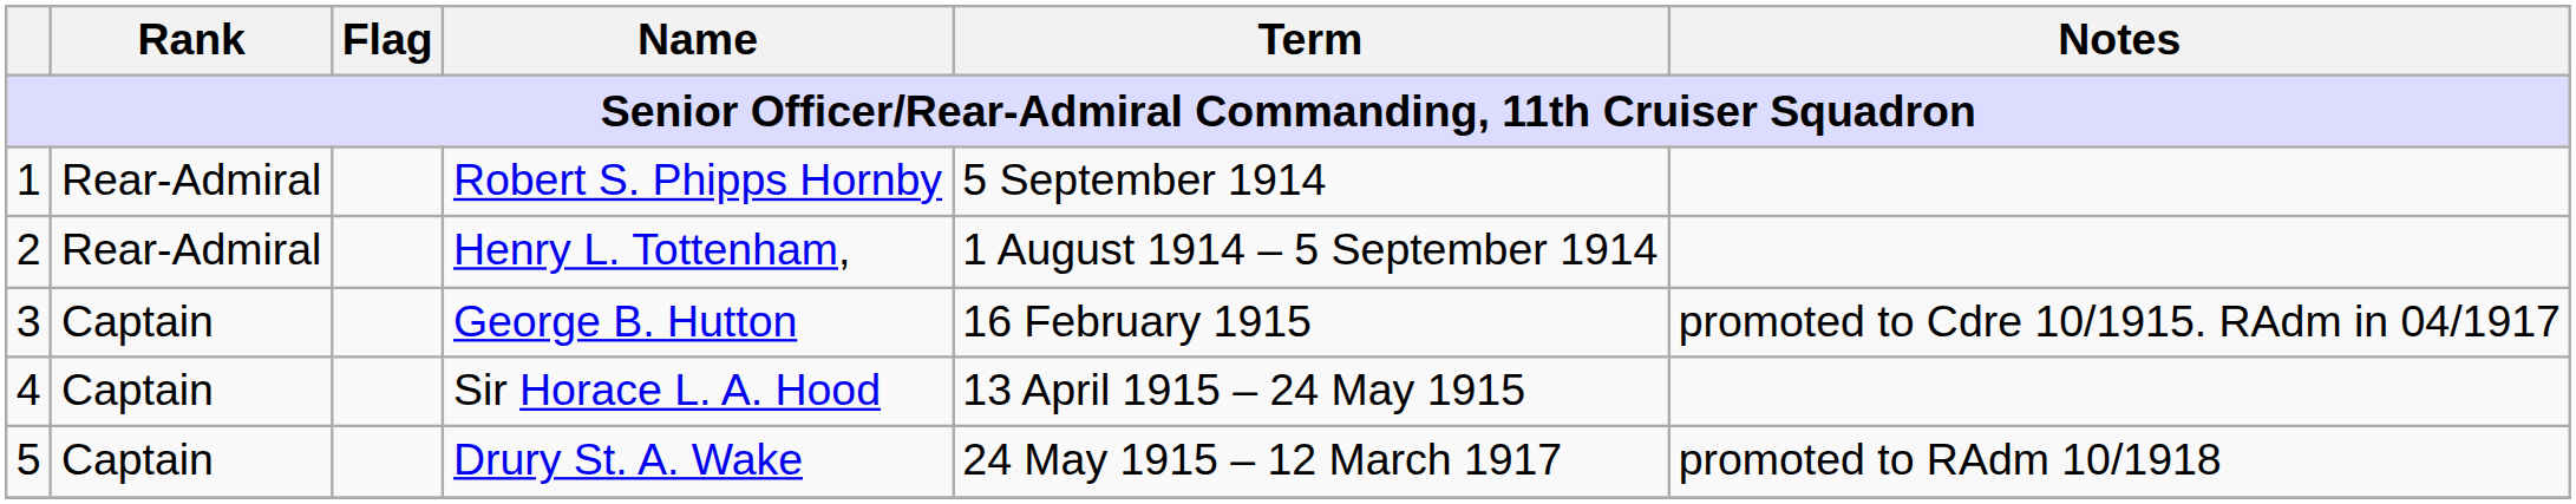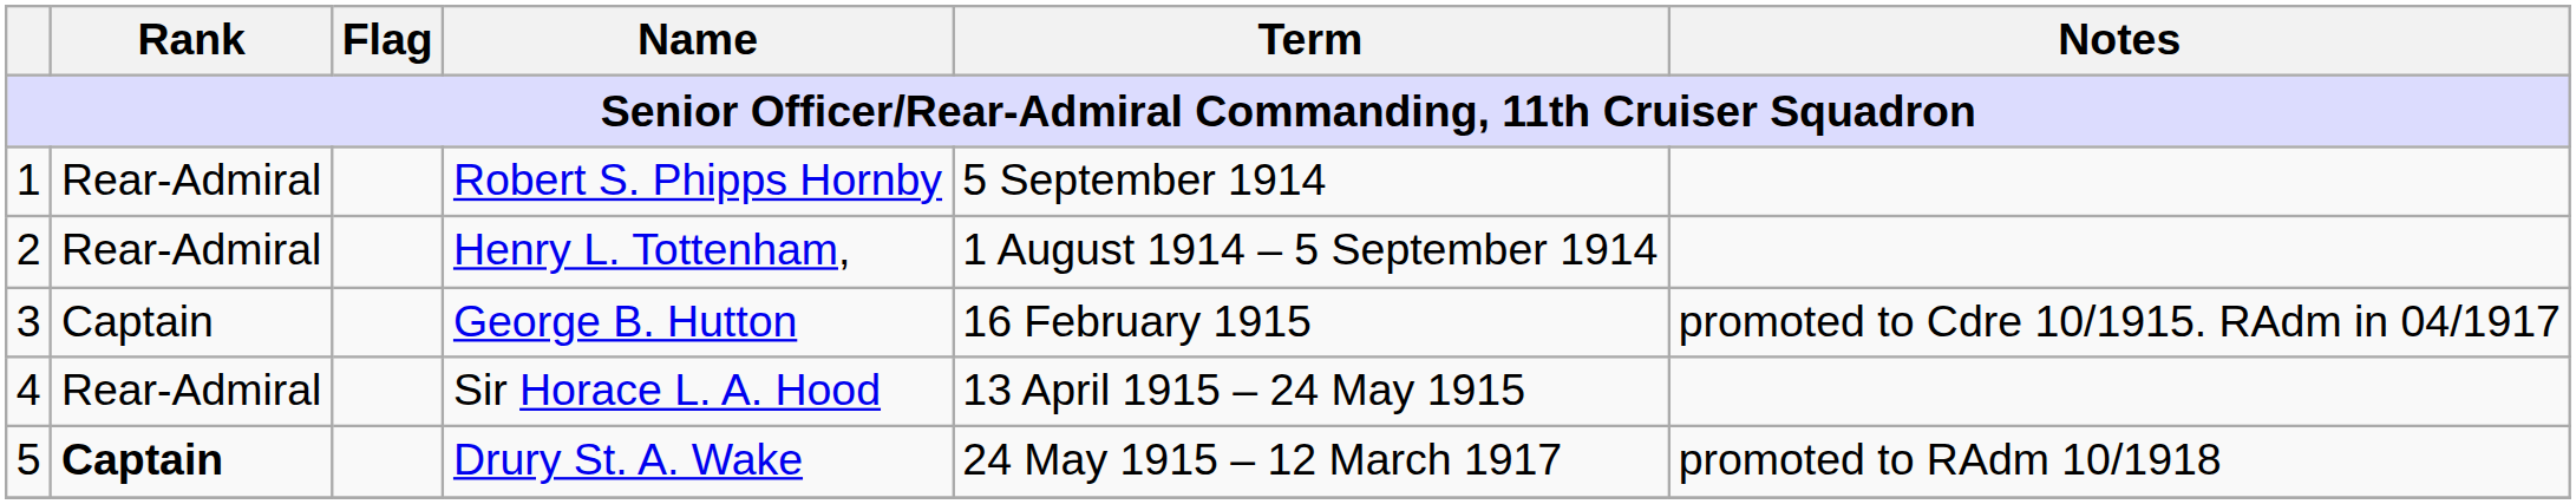 <table class="wikitable">
 <tr>
 <th></th>
 <th>Rank</th>
 <th>Flag</th>
 <th>Name</th>
 <th>Term</th>
 <th>Notes</th>
 </tr>
 <tr>
 <td colspan="6" align="center" style="background:#dcdcfe;"><strong>Senior Officer/Rear-Admiral Commanding, 11th Cruiser Squadron</strong></td>
 </tr>
 <tr>
 <td>1</td>
 <td>Rear-Admiral</td>
 <td></td>
 <td><a href='#'>Robert S. Phipps Hornby</a></td>
 <td>5 September 1914</td>
 <td></td>
 </tr>
 <tr>
 <td>2</td>
 <td>Rear-Admiral</td>
 <td></td>
 <td><a href='#'>Henry L. Tottenham</a>,</td>
 <td>1 August 1914 – 5 September 1914</td>
 <td></td>
 </tr>
 <tr>
 <td>3</td>
 <td>Captain</td>
 <td></td>
 <td><a href='#'>George B. Hutton</a></td>
 <td>16 February 1915</td>
 <td>promoted to Cdre 10/1915. RAdm in 04/1917</td>
 </tr>
 <tr>
 <td>4</td>
-<td>Captain</td>
+<td>Rear-Admiral</td>
 <td></td>
 <td>Sir <a href='#'>Horace L. A. Hood</a></td>
 <td>13 April 1915  – 24 May 1915</td>
 <td></td>
 </tr>
 <tr>
 <td>5</td>
-<td>Captain</td>
+<td><strong>Captain</strong></td>
 <td></td>
 <td><a href='#'>Drury St. A. Wake</a></td>
 <td>24 May 1915  – 12 March 1917</td>
 <td>promoted to RAdm 10/1918</td>
 </tr>
 <tr>
 </tr>
 </table>
